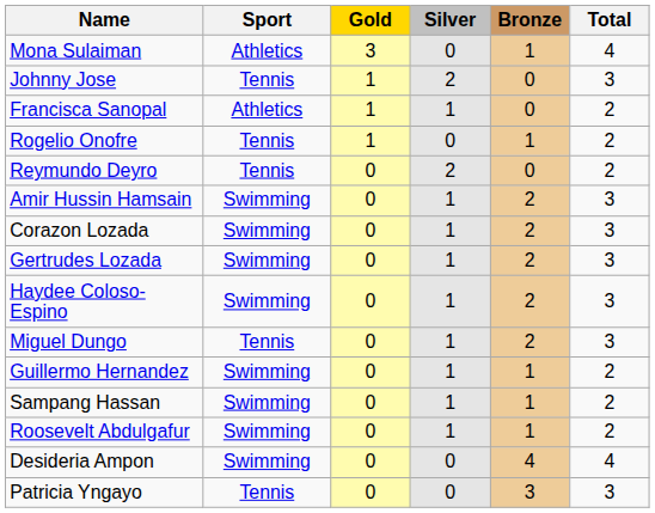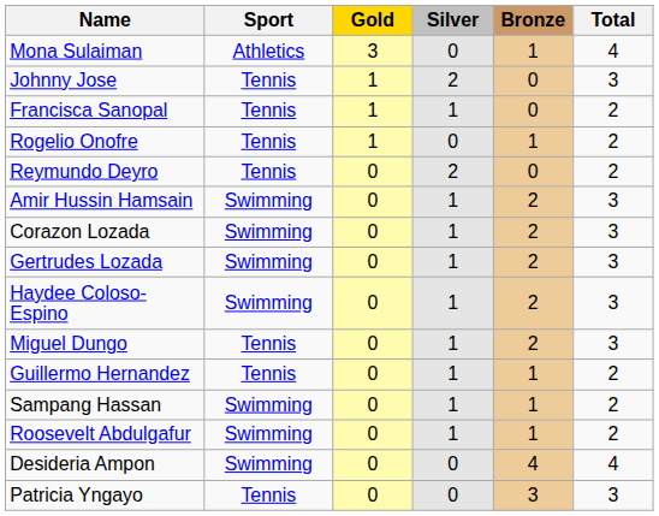 <table class="wikitable" style="text-align:center;">
 <tr>
 <th width=160>Name</th>
 <th width=100>Sport</th>
 <td bgcolor=gold width=60><strong>Gold</strong></td>
 <td bgcolor=silver width=60><strong>Silver</strong></td>
 <td bgcolor=#cc9966 width=60><strong>Bronze</strong></td>
 <th width=60>Total</th>
 </tr>
 <tr>
 <td align=left><a href='#'>Mona Sulaiman</a></td>
 <td><a href='#'>Athletics</a></td>
 <td bgcolor=#fffcaf>3</td>
 <td bgcolor=#e5e5e5>0</td>
 <td bgcolor=#eecc99>1</td>
 <td>4</td>
 </tr>
 <tr>
 <td align=left><a href='#'>Johnny Jose</a></td>
 <td><a href='#'>Tennis</a></td>
 <td bgcolor=#fffcaf>1</td>
 <td bgcolor=#e5e5e5>2</td>
 <td bgcolor=#eecc99>0</td>
 <td>3</td>
 </tr>
 <tr>
 <td align=left><a href='#'>Francisca Sanopal</a></td>
-<td><a href='#'>Athletics</a></td>
+<td><a href='#'>Tennis</a></td>
 <td bgcolor=#fffcaf>1</td>
 <td bgcolor=#e5e5e5>1</td>
 <td bgcolor=#eecc99>0</td>
 <td>2</td>
 </tr>
 <tr>
 <td align=left><a href='#'>Rogelio Onofre</a></td>
 <td><a href='#'>Tennis</a></td>
 <td bgcolor=#fffcaf>1</td>
 <td bgcolor=#e5e5e5>0</td>
 <td bgcolor=#eecc99>1</td>
 <td>2</td>
 </tr>
 <tr>
 <td align=left><a href='#'>Reymundo Deyro</a></td>
 <td><a href='#'>Tennis</a></td>
 <td bgcolor=#fffcaf>0</td>
 <td bgcolor=#e5e5e5>2</td>
 <td bgcolor=#eecc99>0</td>
 <td>2</td>
 </tr>
 <tr>
 <td align=left><a href='#'>Amir Hussin Hamsain</a></td>
 <td><a href='#'>Swimming</a></td>
 <td bgcolor=#fffcaf>0</td>
 <td bgcolor=#e5e5e5>1</td>
 <td bgcolor=#eecc99>2</td>
 <td>3</td>
 </tr>
 <tr>
 <td align=left>Corazon Lozada</td>
 <td><a href='#'>Swimming</a></td>
 <td bgcolor=#fffcaf>0</td>
 <td bgcolor=#e5e5e5>1</td>
 <td bgcolor=#eecc99>2</td>
 <td>3</td>
 </tr>
 <tr>
 <td align=left><a href='#'>Gertrudes Lozada</a></td>
 <td><a href='#'>Swimming</a></td>
 <td bgcolor=#fffcaf>0</td>
 <td bgcolor=#e5e5e5>1</td>
 <td bgcolor=#eecc99>2</td>
 <td>3</td>
 </tr>
 <tr>
 <td align=left><a href='#'>Haydee Coloso-Espino</a></td>
 <td><a href='#'>Swimming</a></td>
 <td bgcolor=#fffcaf>0</td>
 <td bgcolor=#e5e5e5>1</td>
 <td bgcolor=#eecc99>2</td>
 <td>3</td>
 </tr>
 <tr>
 <td align=left><a href='#'>Miguel Dungo</a></td>
 <td><a href='#'>Tennis</a></td>
 <td bgcolor=#fffcaf>0</td>
 <td bgcolor=#e5e5e5>1</td>
 <td bgcolor=#eecc99>2</td>
 <td>3</td>
 </tr>
 <tr>
 <td align=left><a href='#'>Guillermo Hernandez</a></td>
-<td><a href='#'>Swimming</a></td>
+<td><a href='#'>Tennis</a></td>
 <td bgcolor=#fffcaf>0</td>
 <td bgcolor=#e5e5e5>1</td>
 <td bgcolor=#eecc99>1</td>
 <td>2</td>
 </tr>
 <tr>
 <td align=left>Sampang Hassan</td>
 <td><a href='#'>Swimming</a></td>
 <td bgcolor=#fffcaf>0</td>
 <td bgcolor=#e5e5e5>1</td>
 <td bgcolor=#eecc99>1</td>
 <td>2</td>
 </tr>
 <tr>
 <td align=left><a href='#'>Roosevelt Abdulgafur</a></td>
 <td><a href='#'>Swimming</a></td>
 <td bgcolor=#fffcaf>0</td>
 <td bgcolor=#e5e5e5>1</td>
 <td bgcolor=#eecc99>1</td>
 <td>2</td>
 </tr>
 <tr>
 <td align=left>Desideria Ampon</td>
 <td><a href='#'>Swimming</a></td>
 <td bgcolor=#fffcaf>0</td>
 <td bgcolor=#e5e5e5>0</td>
 <td bgcolor=#eecc99>4</td>
 <td>4</td>
 </tr>
 <tr>
 <td align=left>Patricia Yngayo</td>
 <td><a href='#'>Tennis</a></td>
 <td bgcolor=#fffcaf>0</td>
 <td bgcolor=#e5e5e5>0</td>
 <td bgcolor=#eecc99>3</td>
 <td>3</td>
 </tr>
 </table>
